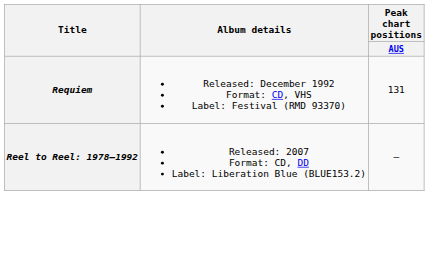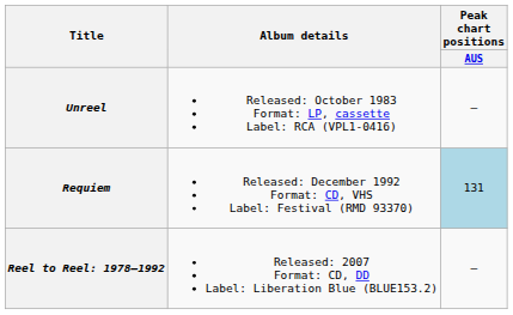 <table class="wikitable plainrowheaders" style="text-align:center">
 <tr>
 <th scope="col" rowspan="2">Title</th>
 <th scope="col" rowspan="2">Album details</th>
 <th scope="col" colspan="1">Peak chart positions</th>
 </tr>
 <tr>
 <th scope="col" style="width:3em; font-size:90%"><a href='#'>AUS</a><br></th>
 </tr>
 <tr>
+<th scope="row"><em>Unreel</em></th>
+<td><br><ul><li>Released: October 1983</li><li>Format: <a href='#'>LP</a>, <a href='#'>cassette</a></li><li>Label: RCA (VPL1-0416)</li></ul></td>
+<td>—</td>
+</tr>
+<tr>
 <th scope="row"><em>Requiem</em></th>
 <td><br><ul><li>Released: December 1992</li><li>Format: <a href='#'>CD</a>, VHS</li><li>Label: Festival (RMD 93370)</li></ul></td>
-<td>131</td>
+<td style="background: lightblue;">131</td>
 </tr>
 <tr>
 <th scope="row"><em>Reel to Reel: 1978–1992</em></th>
 <td><br><ul><li>Released: 2007</li><li>Format: CD, <a href='#'>DD</a></li><li>Label: Liberation Blue (BLUE153.2)</li></ul></td>
 <td>—</td>
 </tr>
 </table>
